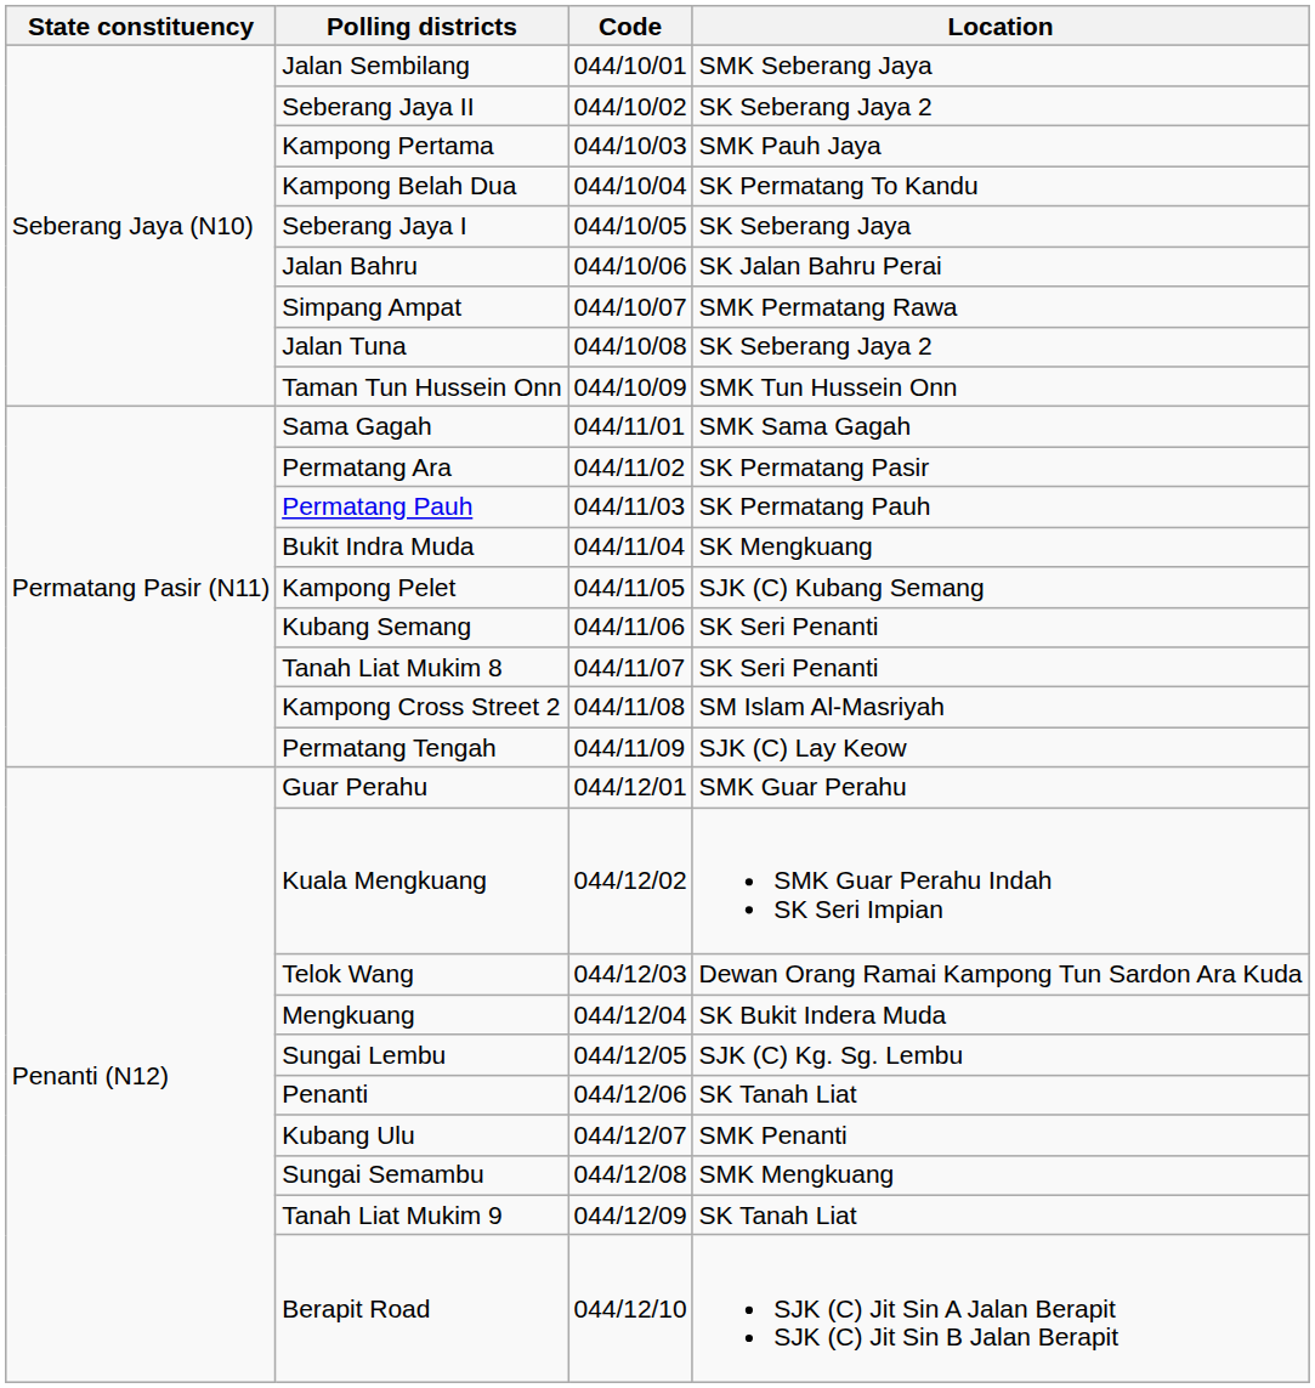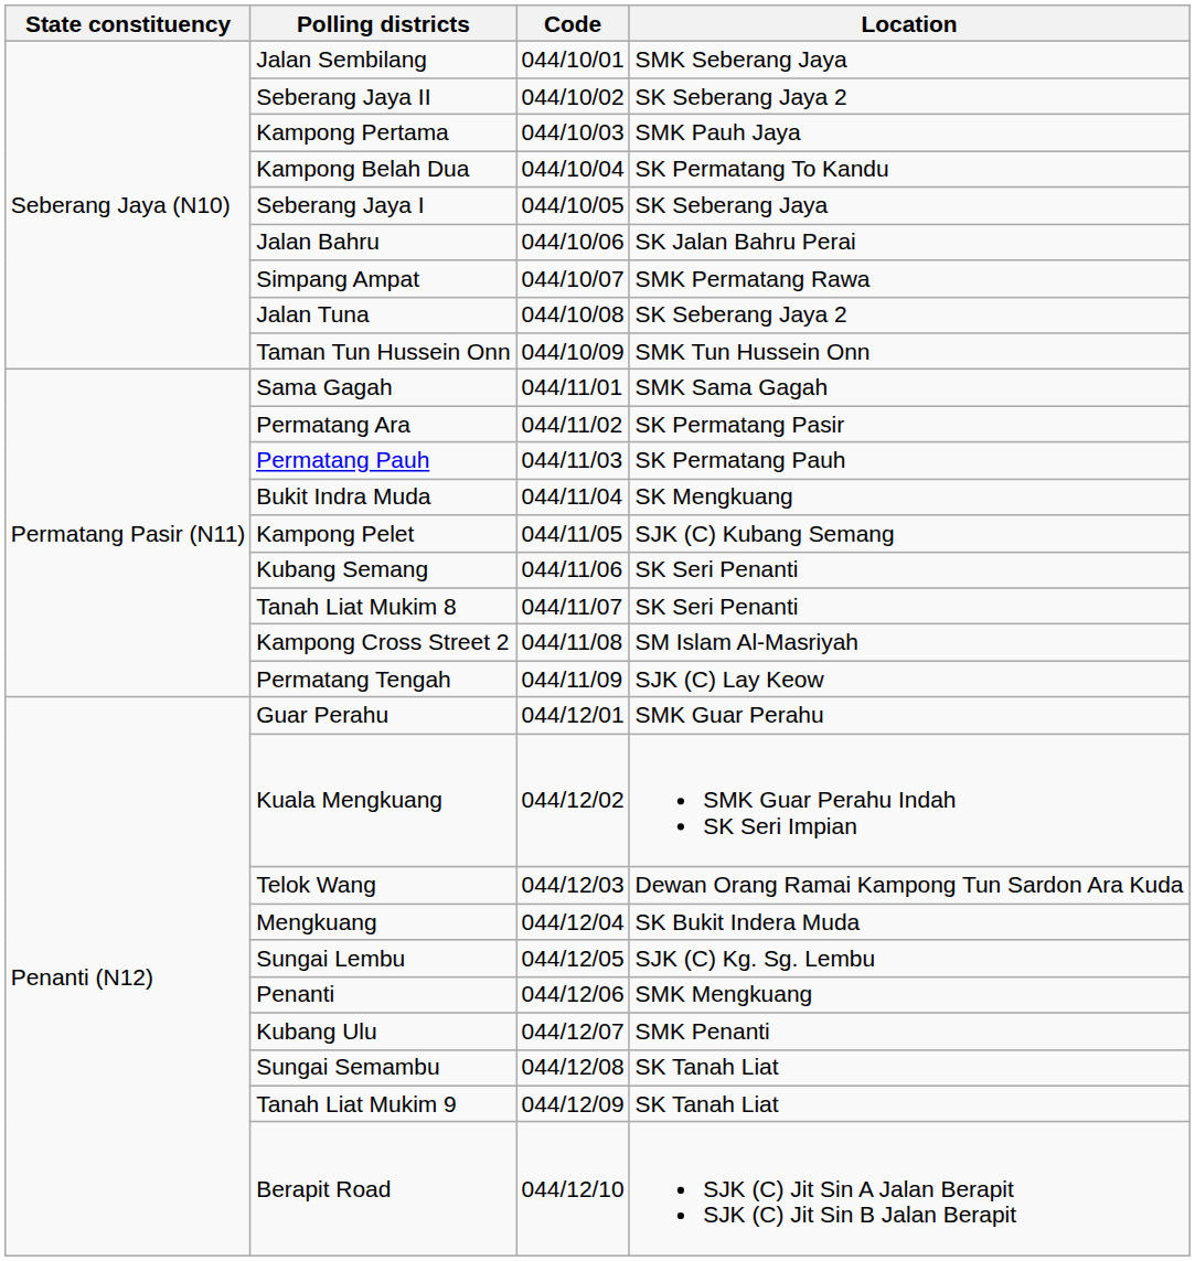 <table class="wikitable sortable mw-collapsible" style="white-space:nowrap;font-size:85%">
 <tr>
 <th>State constituency</th>
 <th>Polling districts</th>
 <th>Code</th>
 <th>Location</th>
 </tr>
 <tr>
 <td rowspan="9">Seberang Jaya (N10)</td>
 <td>Jalan Sembilang</td>
 <td>044/10/01</td>
 <td>SMK Seberang Jaya</td>
 </tr>
 <tr>
 <td>Seberang Jaya II</td>
 <td>044/10/02</td>
 <td>SK Seberang Jaya 2</td>
 </tr>
 <tr>
 <td>Kampong Pertama</td>
 <td>044/10/03</td>
 <td>SMK Pauh Jaya</td>
 </tr>
 <tr>
 <td>Kampong Belah Dua</td>
 <td>044/10/04</td>
 <td>SK Permatang To Kandu</td>
 </tr>
 <tr>
 <td>Seberang Jaya I</td>
 <td>044/10/05</td>
 <td>SK Seberang Jaya</td>
 </tr>
 <tr>
 <td>Jalan Bahru</td>
 <td>044/10/06</td>
 <td>SK Jalan Bahru Perai</td>
 </tr>
 <tr>
 <td>Simpang Ampat</td>
 <td>044/10/07</td>
 <td>SMK Permatang Rawa</td>
 </tr>
 <tr>
 <td>Jalan Tuna</td>
 <td>044/10/08</td>
 <td>SK Seberang Jaya 2</td>
 </tr>
 <tr>
 <td>Taman Tun Hussein Onn</td>
 <td>044/10/09</td>
 <td>SMK Tun Hussein Onn</td>
 </tr>
 <tr>
 <td rowspan="9">Permatang Pasir (N11)</td>
 <td>Sama Gagah</td>
 <td>044/11/01</td>
 <td>SMK Sama Gagah</td>
 </tr>
 <tr>
 <td>Permatang Ara</td>
 <td>044/11/02</td>
 <td>SK Permatang Pasir</td>
 </tr>
 <tr>
 <td><a href='#'>Permatang Pauh</a></td>
 <td>044/11/03</td>
 <td>SK Permatang Pauh</td>
 </tr>
 <tr>
 <td>Bukit Indra Muda</td>
 <td>044/11/04</td>
 <td>SK Mengkuang</td>
 </tr>
 <tr>
 <td>Kampong Pelet</td>
 <td>044/11/05</td>
 <td>SJK (C) Kubang Semang</td>
 </tr>
 <tr>
 <td>Kubang Semang</td>
 <td>044/11/06</td>
 <td>SK Seri Penanti</td>
 </tr>
 <tr>
 <td>Tanah Liat Mukim 8</td>
 <td>044/11/07</td>
 <td>SK Seri Penanti</td>
 </tr>
 <tr>
 <td>Kampong Cross Street 2</td>
 <td>044/11/08</td>
 <td>SM Islam Al-Masriyah</td>
 </tr>
 <tr>
 <td>Permatang Tengah</td>
 <td>044/11/09</td>
 <td>SJK (C) Lay Keow</td>
 </tr>
 <tr>
 <td rowspan="10">Penanti (N12)</td>
 <td>Guar Perahu</td>
 <td>044/12/01</td>
 <td>SMK Guar Perahu</td>
 </tr>
 <tr>
 <td>Kuala Mengkuang</td>
 <td>044/12/02</td>
 <td><br><ul><li>SMK Guar Perahu Indah</li><li>SK Seri Impian</li></ul></td>
 </tr>
 <tr>
 <td>Telok Wang</td>
 <td>044/12/03</td>
 <td>Dewan Orang Ramai Kampong Tun Sardon Ara Kuda</td>
 </tr>
 <tr>
 <td>Mengkuang</td>
 <td>044/12/04</td>
 <td>SK Bukit Indera Muda</td>
 </tr>
 <tr>
 <td>Sungai Lembu</td>
 <td>044/12/05</td>
 <td>SJK (C) Kg. Sg. Lembu</td>
 </tr>
 <tr>
 <td>Penanti</td>
 <td>044/12/06</td>
-<td>SK Tanah Liat</td>
+<td>SMK Mengkuang</td>
 </tr>
 <tr>
 <td>Kubang Ulu</td>
 <td>044/12/07</td>
 <td>SMK Penanti</td>
 </tr>
 <tr>
 <td>Sungai Semambu</td>
 <td>044/12/08</td>
-<td>SMK Mengkuang</td>
+<td>SK Tanah Liat</td>
 </tr>
 <tr>
 <td>Tanah Liat Mukim 9</td>
 <td>044/12/09</td>
 <td>SK Tanah Liat</td>
 </tr>
 <tr>
 <td>Berapit Road</td>
 <td>044/12/10</td>
 <td><br><ul><li>SJK (C) Jit Sin A Jalan Berapit</li><li>SJK (C) Jit Sin B Jalan Berapit</li></ul></td>
 </tr>
 </table>
